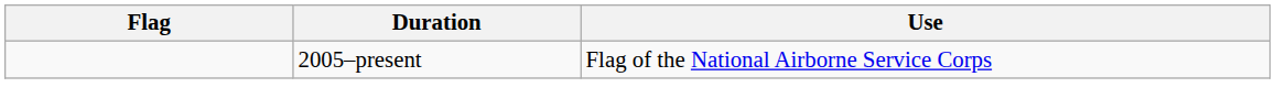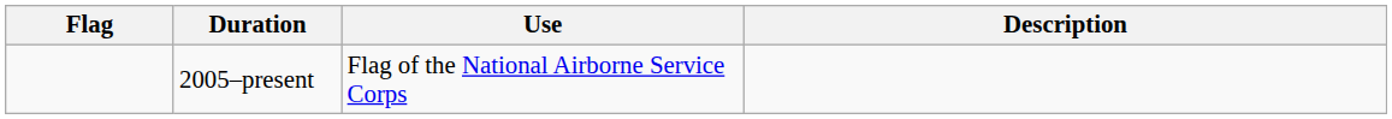 <table class="wikitable" width="100%">
 <tr>
 <th style="width:100px;">Flag</th>
 <th style="width:100px;">Duration</th>
 <th style="width:250px;">Use</th>
+<th style="min-width:250px">Description</th>
 </tr>
 <tr>
 <td></td>
 <td>2005–present</td>
 <td>Flag of the <a href='#'>National Airborne Service Corps</a></td>
+<td></td>
 </tr>
 </table>
